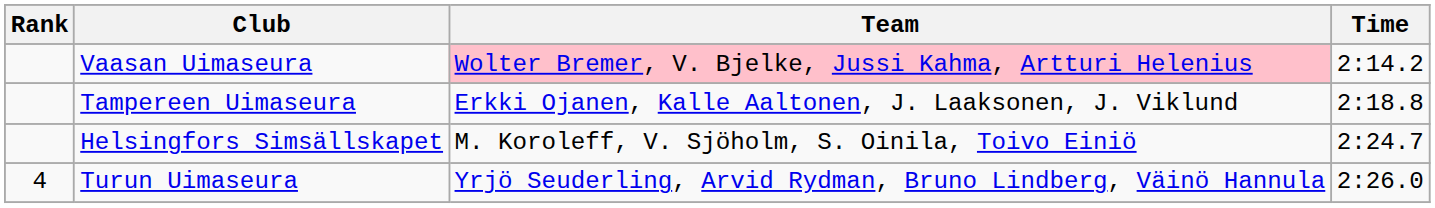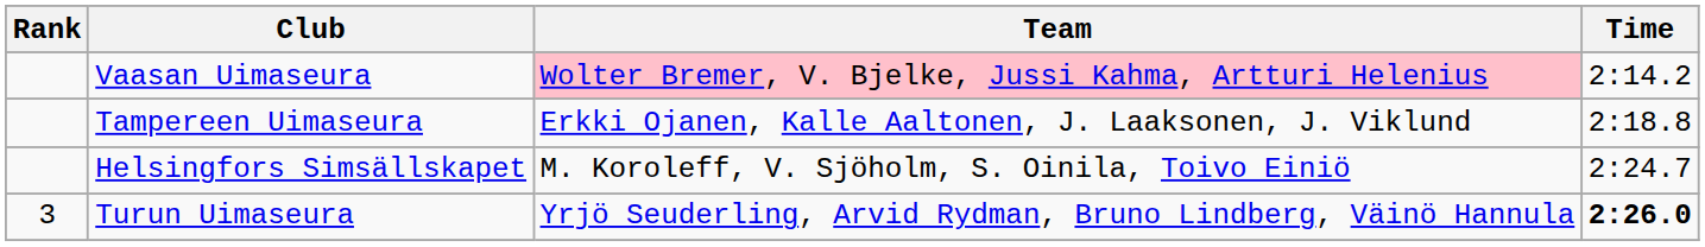 <table class="wikitable" style="text-align:center">
 <tr>
 <th>Rank</th>
 <th>Club</th>
 <th>Team</th>
 <th>Time</th>
 </tr>
 <tr>
 <td></td>
 <td align=left><a href='#'>Vaasan Uimaseura</a></td>
 <td align=left style="background: pink;"><a href='#'>Wolter Bremer</a>, V. Bjelke, <a href='#'>Jussi Kahma</a>, <a href='#'>Artturi Helenius</a></td>
 <td>2:14.2</td>
 </tr>
 <tr>
 <td></td>
 <td align=left><a href='#'>Tampereen Uimaseura</a></td>
 <td align=left><a href='#'>Erkki Ojanen</a>, <a href='#'>Kalle Aaltonen</a>, J. Laaksonen, J. Viklund</td>
 <td>2:18.8</td>
 </tr>
 <tr>
 <td></td>
 <td align=left><a href='#'>Helsingfors Simsällskapet</a></td>
 <td align=left>M. Koroleff, V. Sjöholm, S. Oinila, <a href='#'>Toivo Einiö</a></td>
 <td>2:24.7</td>
 </tr>
 <tr>
-<td>4</td>
+<td>3</td>
 <td align=left><a href='#'>Turun Uimaseura</a></td>
 <td align=left><a href='#'>Yrjö Seuderling</a>, <a href='#'>Arvid Rydman</a>, <a href='#'>Bruno Lindberg</a>, <a href='#'>Väinö Hannula</a></td>
-<td>2:26.0</td>
+<td><strong>2:26.0</strong></td>
 </tr>
 </table>
